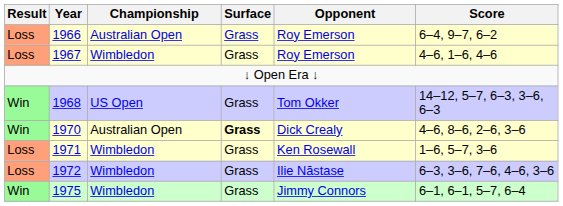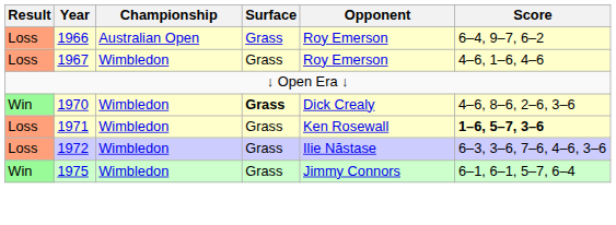 <table class="sortable wikitable">
 <tr>
 <th style="width:45px">Result</th>
 <th style="width:40px">Year</th>
 <th style="width:160px">Championship</th>
 <th style="width:50px">Surface</th>
 <th style="width:170px">Opponent</th>
 <th style="width:170px" class="unsortable">Score</th>
 </tr>
 <tr style="background:#ffc;">
 <td style="background:#ffa07a;">Loss</td>
 <td><a href='#'>1966</a></td>
 <td><a href='#'>Australian Open</a></td>
 <td><a href='#'>Grass</a></td>
 <td> <a href='#'>Roy Emerson</a></td>
 <td>6–4, 9–7, 6–2</td>
 </tr>
 <tr style="background:#ffc;">
 <td style="background:#ffa07a;">Loss</td>
 <td><a href='#'>1967</a></td>
 <td><a href='#'>Wimbledon</a></td>
 <td>Grass</td>
 <td> <a href='#'>Roy Emerson</a></td>
 <td>4–6, 1–6, 4–6</td>
 </tr>
 <tr>
 <td style="text-align:center;" colspan="6">↓ Open Era ↓</td>
 </tr>
-<tr style="background:#ccf;">
-<td style="background:#98fb98;">Win</td>
-<td><a href='#'>1968</a></td>
-<td><a href='#'>US Open</a></td>
-<td>Grass</td>
-<td> <a href='#'>Tom Okker</a></td>
-<td>14–12, 5–7, 6–3, 3–6, 6–3</td>
-</tr>
 <tr style="background:#ffc;">
 <td style="background:#98fb98;">Win</td>
 <td><a href='#'>1970</a></td>
-<td>Australian Open</td>
+<td><a href='#'>Wimbledon</a></td>
 <td><strong>Grass</strong></td>
 <td> <a href='#'>Dick Crealy</a></td>
 <td>4–6, 8–6, 2–6, 3–6</td>
 </tr>
 <tr style="background:#ffc;">
 <td style="background:#ffa07a;">Loss</td>
 <td><a href='#'>1971</a></td>
 <td><a href='#'>Wimbledon</a></td>
 <td>Grass</td>
 <td> <a href='#'>Ken Rosewall</a></td>
-<td>1–6, 5–7, 3–6</td>
+<td><strong>1–6, 5–7, 3–6</strong></td>
 </tr>
 <tr style="background:#ccf;">
 <td style="background:#ffa07a;">Loss</td>
 <td><a href='#'>1972</a></td>
 <td><a href='#'>Wimbledon</a></td>
 <td>Grass</td>
 <td> <a href='#'>Ilie Năstase</a></td>
 <td>6–3, 3–6, 7–6, 4–6, 3–6</td>
 </tr>
 <tr style="background:#cfc;">
 <td style="background:#98fb98;">Win</td>
 <td><a href='#'>1975</a></td>
 <td><a href='#'>Wimbledon</a></td>
 <td>Grass</td>
 <td> <a href='#'>Jimmy Connors</a></td>
 <td>6–1, 6–1, 5–7, 6–4</td>
 </tr>
 </table>
